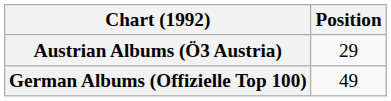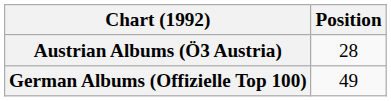 <table class="wikitable sortable plainrowheaders" style="text-align:center">
 <tr>
 <th scope="col">Chart (1992)</th>
 <th scope="col">Position</th>
 </tr>
 <tr>
 <th scope="row">Austrian Albums (Ö3 Austria)</th>
-<td>29</td>
+<td>28</td>
 </tr>
 <tr>
 <th scope="row">German Albums (Offizielle Top 100)</th>
 <td>49</td>
 </tr>
 </table>
